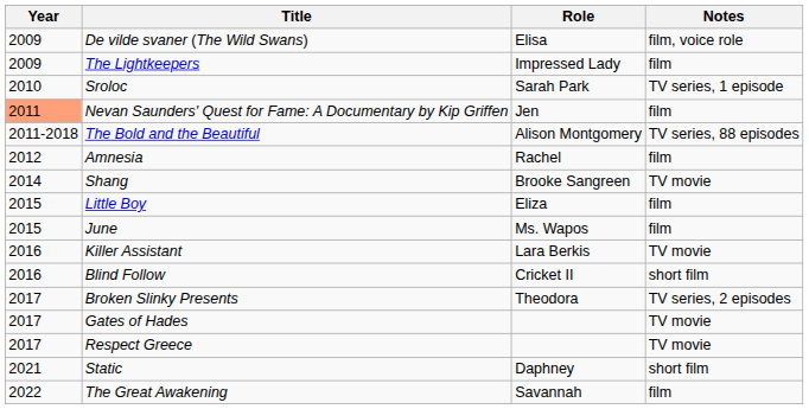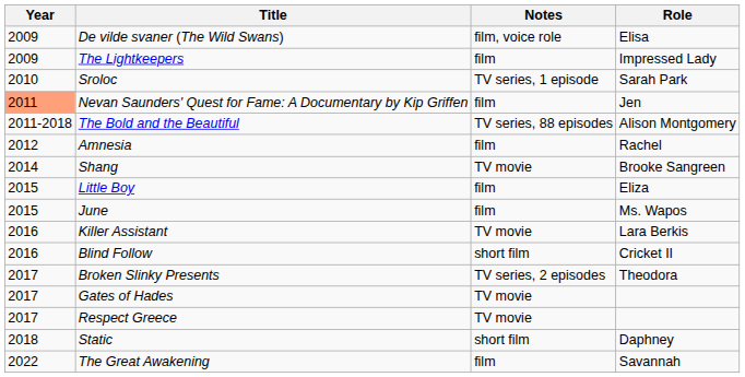 <table class="wikitable sortable">
 <tr>
 <th>Year</th>
 <th>Title</th>
+<th>Notes</th>
 <th>Role</th>
-<th>Notes</th>
 </tr>
 <tr>
 <td>2009</td>
 <td><em>De vilde svaner</em> (<em>The Wild Swans</em>)</td>
+<td>film, voice role</td>
 <td>Elisa</td>
-<td>film, voice role</td>
 </tr>
 <tr>
 <td>2009</td>
 <td><em><a href='#'>The Lightkeepers</a></em></td>
+<td>film</td>
 <td>Impressed Lady</td>
-<td>film</td>
 </tr>
 <tr>
 <td>2010</td>
 <td><em>Sroloc</em></td>
+<td>TV series, 1 episode</td>
 <td>Sarah Park</td>
-<td>TV series, 1 episode</td>
 </tr>
 <tr>
 <td style="background: lightsalmon;">2011</td>
 <td><em>Nevan Saunders' Quest for Fame: A Documentary by Kip Griffen</em></td>
+<td>film</td>
 <td>Jen</td>
-<td>film</td>
 </tr>
 <tr>
 <td>2011-2018</td>
 <td><em><a href='#'>The Bold and the Beautiful</a></em></td>
+<td>TV series, 88 episodes</td>
 <td>Alison Montgomery</td>
-<td>TV series, 88 episodes</td>
 </tr>
 <tr>
 <td>2012</td>
 <td><em>Amnesia</em></td>
+<td>film</td>
 <td>Rachel</td>
-<td>film</td>
 </tr>
 <tr>
 <td>2014</td>
 <td><em>Shang</em></td>
+<td>TV movie</td>
 <td>Brooke Sangreen</td>
-<td>TV movie</td>
 </tr>
 <tr>
 <td>2015</td>
 <td><em><a href='#'>Little Boy</a></em></td>
+<td>film</td>
 <td>Eliza</td>
-<td>film</td>
 </tr>
 <tr>
 <td>2015</td>
 <td><em>June</em></td>
+<td>film</td>
 <td>Ms. Wapos</td>
-<td>film</td>
 </tr>
 <tr>
 <td>2016</td>
 <td><em>Killer Assistant</em></td>
+<td>TV movie</td>
 <td>Lara Berkis</td>
-<td>TV movie</td>
 </tr>
 <tr>
 <td>2016</td>
 <td><em>Blind Follow</em></td>
+<td>short film</td>
 <td>Cricket II</td>
-<td>short film</td>
 </tr>
 <tr>
 <td>2017</td>
 <td><em>Broken Slinky Presents</em></td>
+<td>TV series, 2 episodes</td>
 <td>Theodora</td>
-<td>TV series, 2 episodes</td>
 </tr>
 <tr>
 <td>2017</td>
 <td><em>Gates of Hades</em></td>
+<td>TV movie</td>
 <td></td>
-<td>TV movie</td>
 </tr>
 <tr>
 <td>2017</td>
 <td><em>Respect Greece</em></td>
+<td>TV movie</td>
 <td></td>
-<td>TV movie</td>
 </tr>
 <tr>
-<td>2021</td>
+<td>2018</td>
 <td><em>Static</em></td>
+<td>short film</td>
 <td>Daphney</td>
-<td>short film</td>
 </tr>
 <tr>
 <td>2022</td>
 <td><em>The Great Awakening</em></td>
+<td>film</td>
 <td>Savannah</td>
-<td>film</td>
 </tr>
 </table>
